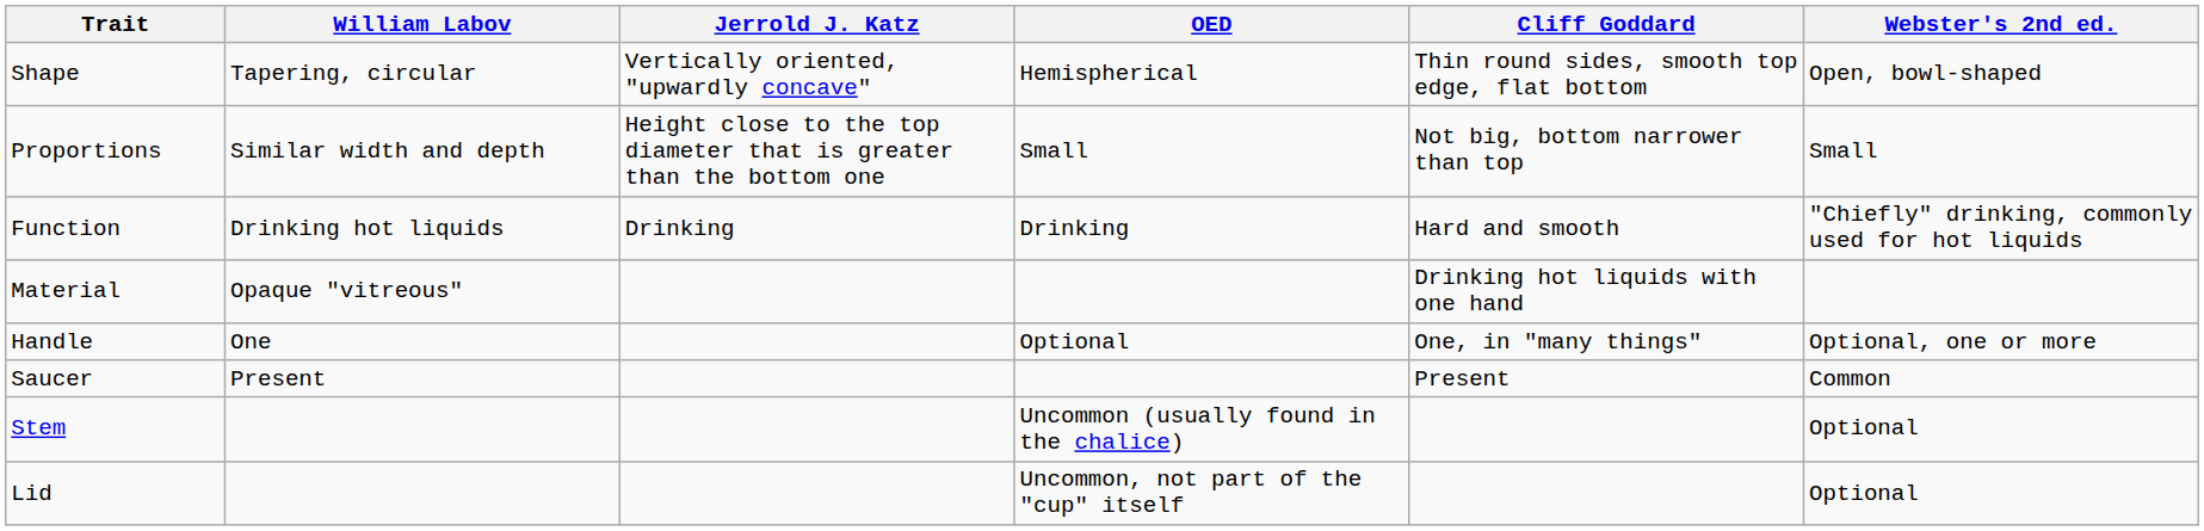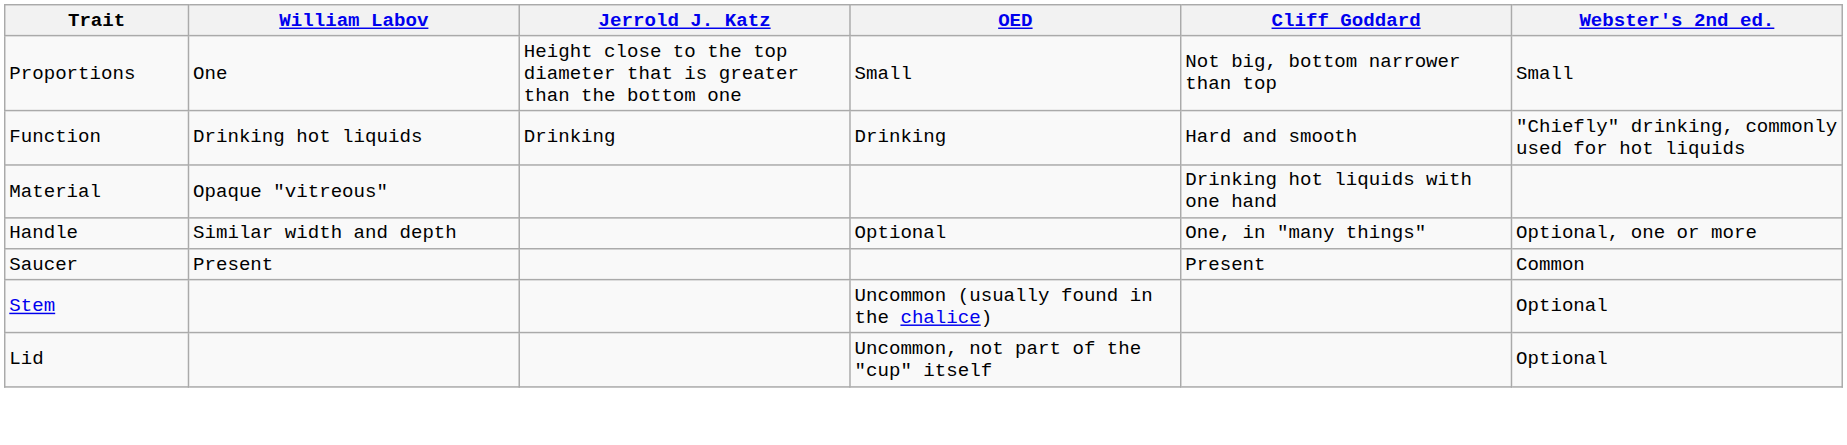 <table class="wikitable">
 <tr>
 <th style=width:10%>Trait</th>
 <th ! style=width:18%><a href='#'>William Labov</a></th>
 <th !  style=width:18%><a href='#'>Jerrold J. Katz</a></th>
 <th ! style=width:18%><a href='#'>OED</a></th>
 <th ! style=width:18%><a href='#'>Cliff Goddard</a></th>
 <th ! style=width:18%><a href='#'>Webster's 2nd ed.</a></th>
 </tr>
 <tr>
-<td>Shape</td>
-<td>Tapering, circular</td>
-<td>Vertically oriented, "upwardly <a href='#'>concave</a>"</td>
-<td>Hemispherical</td>
-<td>Thin round sides, smooth top edge, flat bottom</td>
-<td>Open, bowl-shaped</td>
-</tr>
-<tr>
 <td>Proportions</td>
-<td>Similar width and depth</td>
+<td>One</td>
 <td>Height close to the top diameter that is greater than the bottom one</td>
 <td>Small</td>
 <td>Not big, bottom narrower than top</td>
 <td>Small</td>
 </tr>
 <tr>
 <td>Function</td>
 <td>Drinking hot liquids</td>
 <td>Drinking</td>
 <td>Drinking</td>
 <td>Hard and smooth</td>
 <td>"Chiefly" drinking, commonly used for hot liquids</td>
 </tr>
 <tr>
 <td>Material</td>
 <td>Opaque "vitreous"</td>
 <td></td>
 <td></td>
 <td>Drinking hot liquids with one hand</td>
 <td></td>
 </tr>
 <tr>
 <td>Handle</td>
-<td>One</td>
+<td>Similar width and depth</td>
 <td></td>
 <td>Optional</td>
 <td>One, in "many things"</td>
 <td>Optional, one or more</td>
 </tr>
 <tr>
 <td>Saucer</td>
 <td>Present</td>
 <td></td>
 <td></td>
 <td>Present</td>
 <td>Common</td>
 </tr>
 <tr>
 <td><a href='#'>Stem</a></td>
 <td></td>
 <td></td>
 <td>Uncommon (usually found in the <a href='#'>chalice</a>)</td>
 <td></td>
 <td>Optional</td>
 </tr>
 <tr>
 <td>Lid</td>
 <td></td>
 <td></td>
 <td>Uncommon, not part of the "cup" itself</td>
 <td></td>
 <td>Optional</td>
 </tr>
 </table>
